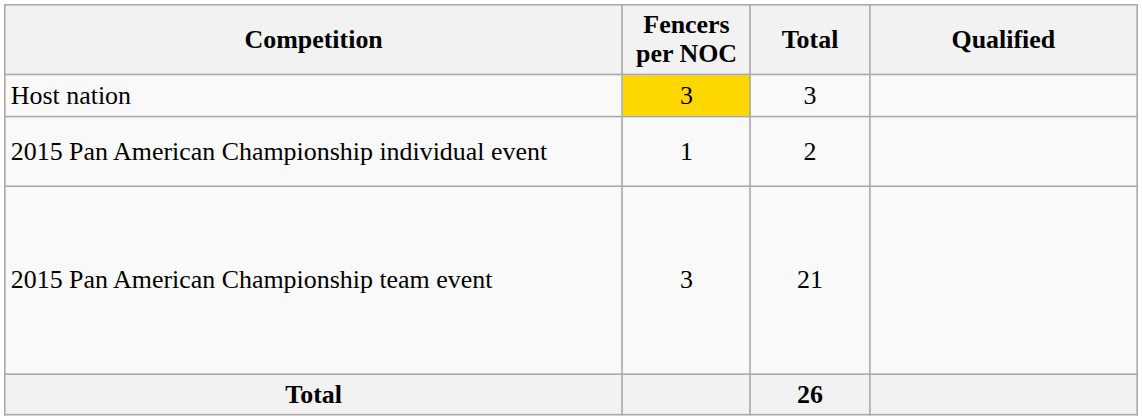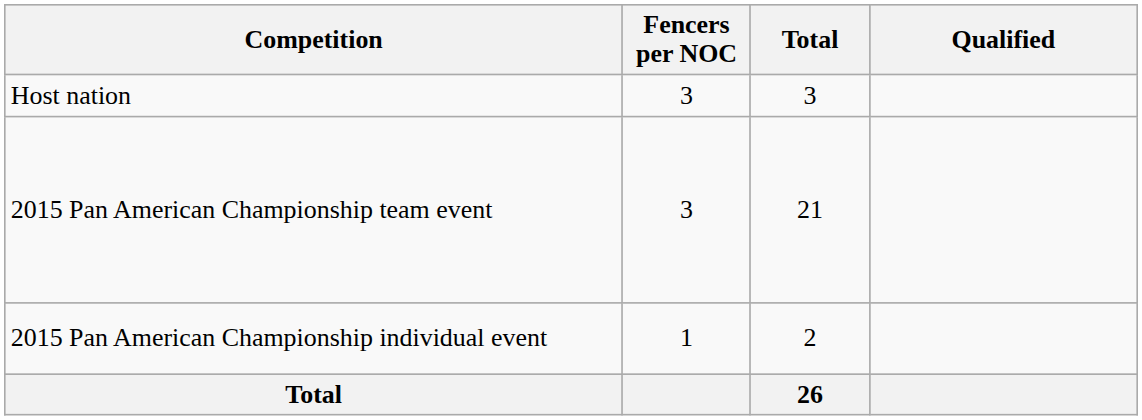 <table class = "wikitable" width=700>
 <tr>
 <th width=500>Competition</th>
 <th width=80>Fencers per NOC</th>
 <th width=80>Total</th>
 <th width=200>Qualified</th>
 </tr>
 <tr>
 <td>Host nation</td>
-<td align="center" style="background: gold;">3</td>
+<td align="center">3</td>
 <td align="center">3</td>
 <td></td>
+</tr>
+<tr>
+<td>2015 Pan American Championship team event</td>
+<td align="center">3</td>
+<td align="center">21</td>
+<td><br><br><br><br><br><br></td>
 </tr>
 <tr>
 <td>2015 Pan American Championship individual event</td>
 <td align="center">1</td>
 <td align="center">2</td>
 <td><br><s></s><br></td>
 </tr>
 <tr>
-<td>2015 Pan American Championship team event</td>
-<td align="center">3</td>
-<td align="center">21</td>
-<td><br><br><br><br><br><br></td>
-</tr>
-<tr>
 <th>Total</th>
 <th></th>
 <th>26</th>
 <th></th>
 </tr>
 </table>
